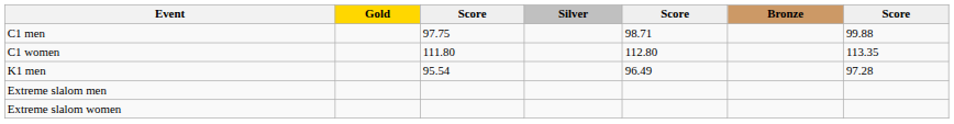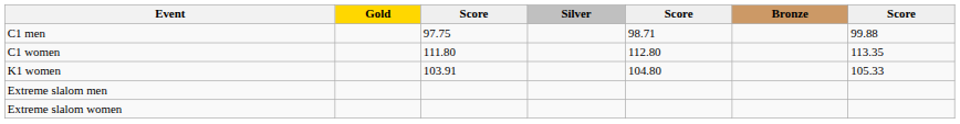 <table class="wikitable" width=100%>
 <tr>
 <th>Event</th>
 <td align=center bgcolor="gold"><strong>Gold</strong></td>
 <td align=center bgcolor="EFEFEF"><strong>Score</strong></td>
 <td align=center bgcolor="silver"><strong>Silver</strong></td>
 <td align=center bgcolor="EFEFEF"><strong>Score</strong></td>
 <td align=center bgcolor="CC9966"><strong>Bronze</strong></td>
 <td align=center bgcolor="EFEFEF"><strong>Score</strong></td>
 </tr>
 <tr>
 <td>C1 men</td>
 <td></td>
 <td>97.75</td>
 <td></td>
 <td>98.71</td>
 <td></td>
 <td>99.88</td>
 </tr>
 <tr>
 <td>C1 women</td>
 <td></td>
 <td>111.80</td>
 <td></td>
 <td>112.80</td>
 <td></td>
 <td>113.35</td>
 </tr>
 <tr>
-<td>K1 men</td>
+<td>K1 women</td>
 <td></td>
-<td>95.54</td>
+<td>103.91</td>
 <td></td>
-<td>96.49</td>
+<td>104.80</td>
 <td></td>
-<td>97.28</td>
+<td>105.33</td>
 </tr>
 <tr>
 <td>Extreme slalom men</td>
 <td></td>
 <td></td>
 <td></td>
 <td></td>
 <td></td>
 <td></td>
 </tr>
 <tr>
 <td>Extreme slalom women</td>
 <td></td>
 <td></td>
 <td></td>
 <td></td>
 <td></td>
 <td></td>
 </tr>
 </table>
